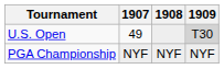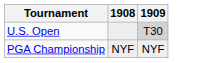 <table class="wikitable" style="font-size:95%;text-align:center;">
 <tr>
 <th>Tournament</th>
-<th>1907</th>
 <th>1908</th>
 <th>1909</th>
 </tr>
 <tr>
 <td align=left><a href='#'>U.S. Open</a></td>
-<td>49</td>
 <td style="background:#eeeeee;"></td>
 <td style="background: lightgrey;">T30</td>
 </tr>
 <tr>
 <td align=left><a href='#'>PGA Championship</a></td>
 <td style="background:#eeeeee;">NYF</td>
 <td style="background:#eeeeee;">NYF</td>
-<td style="background:#eeeeee;">NYF</td>
 </tr>
 </table>
